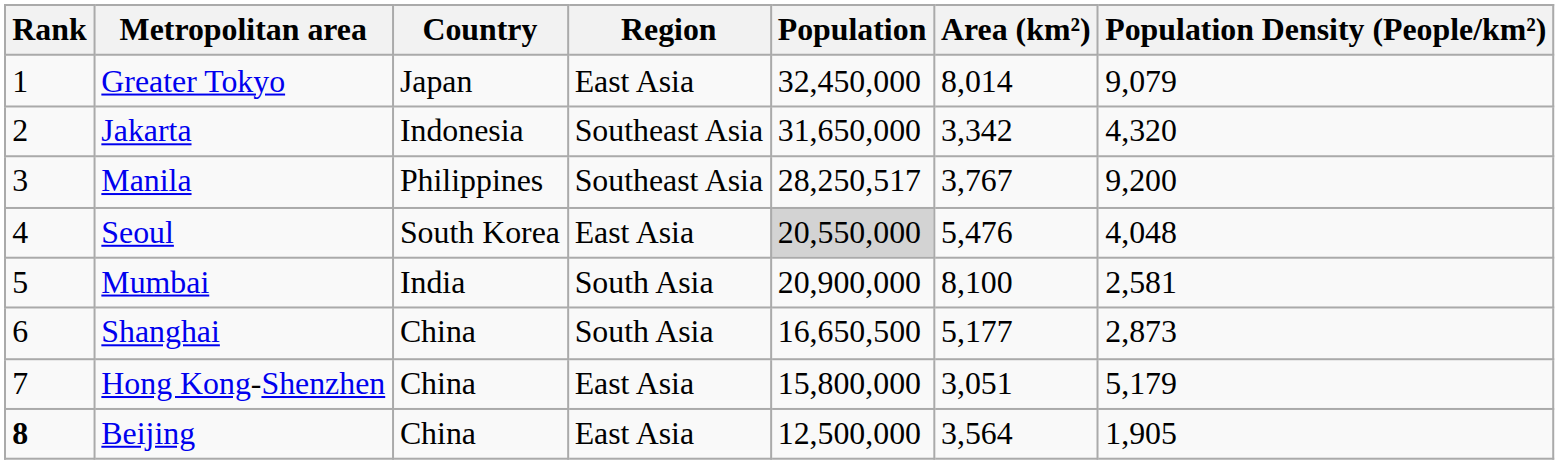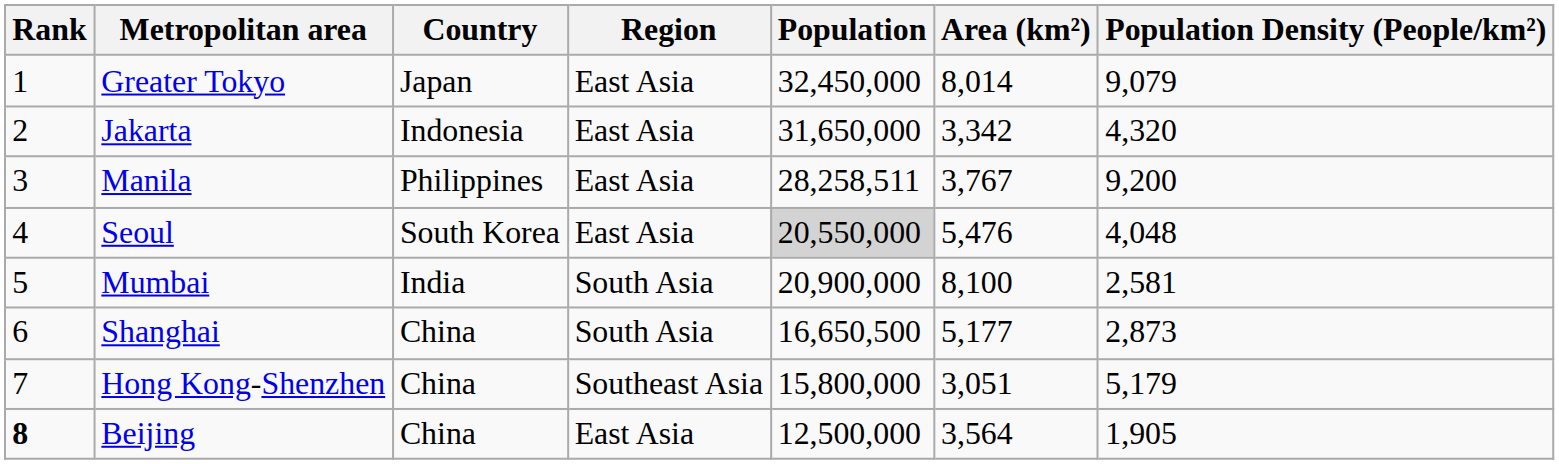 <table class="sortable wikitable">
 <tr>
 <th>Rank</th>
 <th>Metropolitan area</th>
 <th>Country</th>
 <th>Region</th>
 <th>Population</th>
 <th>Area (km²)</th>
 <th>Population Density (People/km²)</th>
 </tr>
 <tr>
 <td>1</td>
 <td><a href='#'>Greater Tokyo</a></td>
 <td>Japan</td>
 <td>East Asia</td>
 <td>32,450,000</td>
 <td>8,014</td>
 <td>9,079</td>
 </tr>
 <tr>
 <td>2</td>
 <td><a href='#'>Jakarta</a></td>
 <td>Indonesia</td>
-<td>Southeast Asia</td>
+<td>East Asia</td>
 <td>31,650,000</td>
 <td>3,342</td>
 <td>4,320</td>
 </tr>
 <tr>
 <td>3</td>
 <td><a href='#'>Manila</a></td>
 <td>Philippines</td>
-<td>Southeast Asia</td>
-<td>28,250,517</td>
+<td>East Asia</td>
+<td>28,258,511</td>
 <td>3,767</td>
 <td>9,200</td>
 </tr>
 <tr>
 <td>4</td>
 <td><a href='#'>Seoul</a></td>
 <td>South Korea</td>
 <td>East Asia</td>
 <td style="background: lightgrey;">20,550,000</td>
 <td>5,476</td>
 <td>4,048</td>
 </tr>
 <tr>
 <td>5</td>
 <td><a href='#'>Mumbai</a></td>
 <td>India</td>
 <td>South Asia</td>
 <td>20,900,000</td>
 <td>8,100</td>
 <td>2,581</td>
 </tr>
 <tr>
 <td>6</td>
 <td><a href='#'>Shanghai</a></td>
 <td>China</td>
 <td>South Asia</td>
 <td>16,650,500</td>
 <td>5,177</td>
 <td>2,873</td>
 </tr>
 <tr>
 <td>7</td>
 <td><a href='#'>Hong Kong</a>-<a href='#'>Shenzhen</a></td>
 <td>China</td>
-<td>East Asia</td>
+<td>Southeast Asia</td>
 <td>15,800,000</td>
 <td>3,051</td>
 <td>5,179</td>
 </tr>
 <tr>
 <td><strong>8</strong></td>
 <td><a href='#'>Beijing</a></td>
 <td>China</td>
 <td>East Asia</td>
 <td>12,500,000</td>
 <td>3,564</td>
 <td>1,905</td>
 </tr>
 </table>
